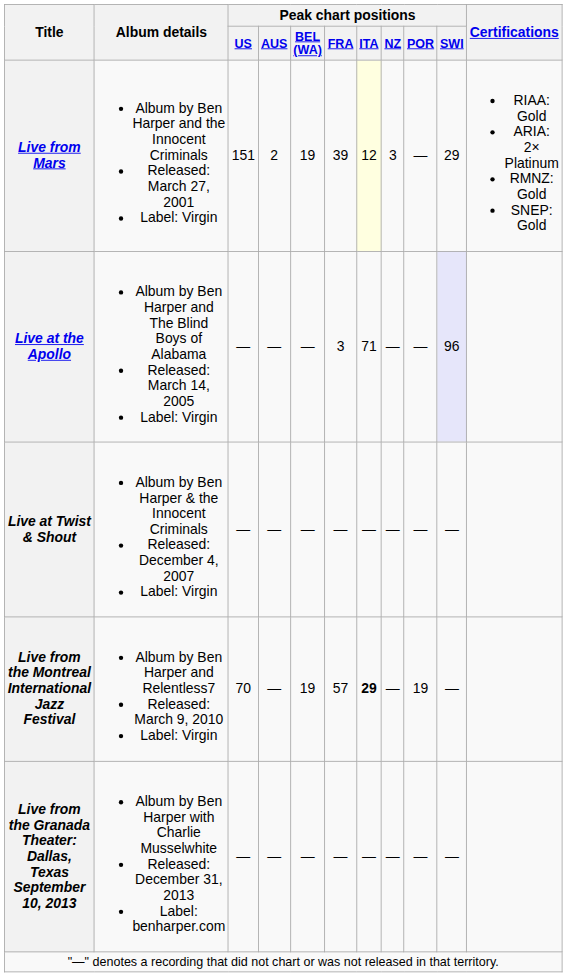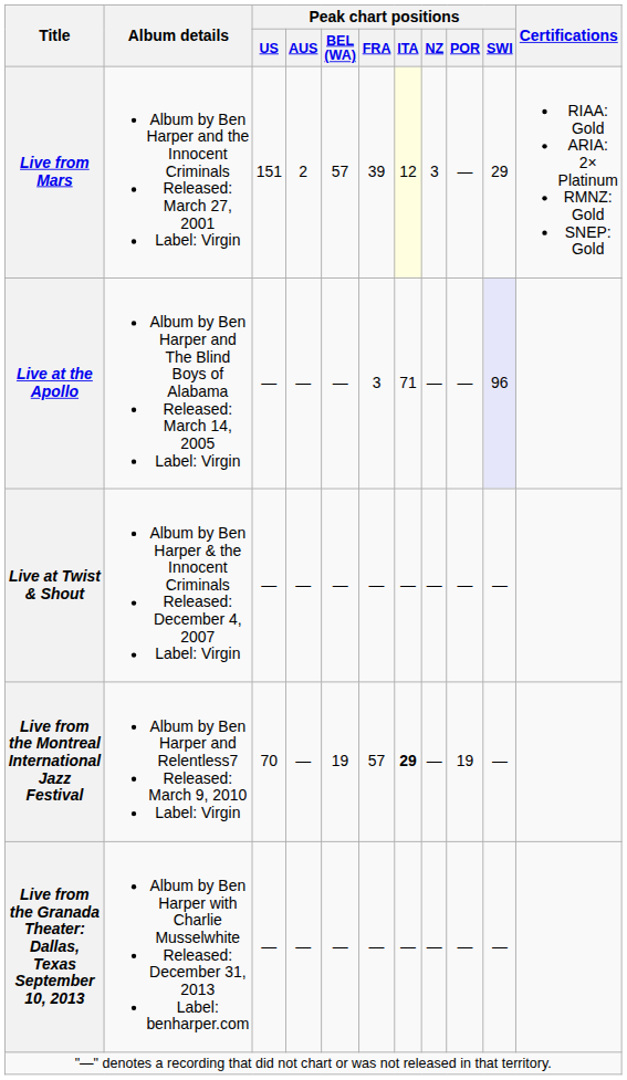 <table class="wikitable plainrowheaders" style="text-align:center;">
 <tr>
 <th scope="col" rowspan="2" style="width:10em;">Title</th>
 <th scope="col" rowspan="2" style="width:26em;">Album details</th>
 <th scope="col" colspan="8">Peak chart positions</th>
 <th scope="col" rowspan="2" style="width:13em;"><a href='#'>Certifications</a></th>
 </tr>
 <tr>
 <th scope="col" style="width:3em;font-size:90%;"><a href='#'>US</a><br></th>
 <th scope="col" style="width:3em;font-size:90%;"><a href='#'>AUS</a><br></th>
 <th scope="col" style="width:3em;font-size:90%;"><a href='#'>BEL<br>(WA)</a><br></th>
 <th scope="col" style="width:3em;font-size:90%;"><a href='#'>FRA</a><br></th>
 <th scope="col" style="width:3em;font-size:90%;"><a href='#'>ITA</a><br></th>
 <th scope="col" style="width:3em;font-size:90%;"><a href='#'>NZ</a><br></th>
 <th scope="col" style="width:3em;font-size:90%;"><a href='#'>POR</a><br></th>
 <th scope="col" style="width:3em;font-size:90%;"><a href='#'>SWI</a><br></th>
 </tr>
 <tr>
 <th scope="row"><em><a href='#'>Live from Mars</a></em></th>
 <td><br><ul><li>Album by Ben Harper and the Innocent Criminals</li><li>Released: March 27, 2001</li><li>Label: Virgin</li></ul></td>
 <td>151</td>
 <td>2</td>
-<td>19</td>
+<td>57</td>
 <td>39</td>
 <td style="background: lightyellow;">12</td>
 <td>3</td>
 <td>—</td>
 <td>29</td>
 <td><br><ul><li>RIAA: Gold</li><li>ARIA: 2× Platinum</li><li>RMNZ: Gold</li><li>SNEP: Gold</li></ul></td>
 </tr>
 <tr>
 <th scope="row"><em><a href='#'>Live at the Apollo</a></em></th>
 <td><br><ul><li>Album by Ben Harper and The Blind Boys of Alabama</li><li>Released: March 14, 2005</li><li>Label: Virgin</li></ul></td>
 <td>—</td>
 <td>—</td>
 <td>—</td>
 <td>3</td>
 <td>71</td>
 <td>—</td>
 <td>—</td>
 <td style="background: lavender;">96</td>
 <td></td>
 </tr>
 <tr>
 <th scope="row"><em>Live at Twist & Shout</em></th>
 <td><br><ul><li>Album by Ben Harper & the Innocent Criminals</li><li>Released: December 4, 2007</li><li>Label: Virgin</li></ul></td>
 <td>—</td>
 <td>—</td>
 <td>—</td>
 <td>—</td>
 <td>—</td>
 <td>—</td>
 <td>—</td>
 <td>—</td>
 <td></td>
 </tr>
 <tr>
 <th scope="row"><em>Live from the Montreal International Jazz Festival</em></th>
 <td><br><ul><li>Album by Ben Harper and Relentless7</li><li>Released: March 9, 2010</li><li>Label: Virgin</li></ul></td>
 <td>70</td>
 <td>—</td>
 <td>19</td>
 <td>57</td>
 <td><strong>29</strong></td>
 <td>—</td>
 <td>19</td>
 <td>—</td>
 <td></td>
 </tr>
 <tr>
 <th scope="row"><em>Live from the Granada Theater: Dallas, Texas September 10, 2013</em></th>
 <td><br><ul><li>Album by Ben Harper with Charlie Musselwhite</li><li>Released: December 31, 2013</li><li>Label: benharper.com</li></ul></td>
 <td>—</td>
 <td>—</td>
 <td>—</td>
 <td>—</td>
 <td>—</td>
 <td>—</td>
 <td>—</td>
 <td>—</td>
 <td></td>
 </tr>
 <tr>
 <td colspan="14" style="font-size:90%">"—" denotes a recording that did not chart or was not released in that territory.</td>
 </tr>
 </table>
